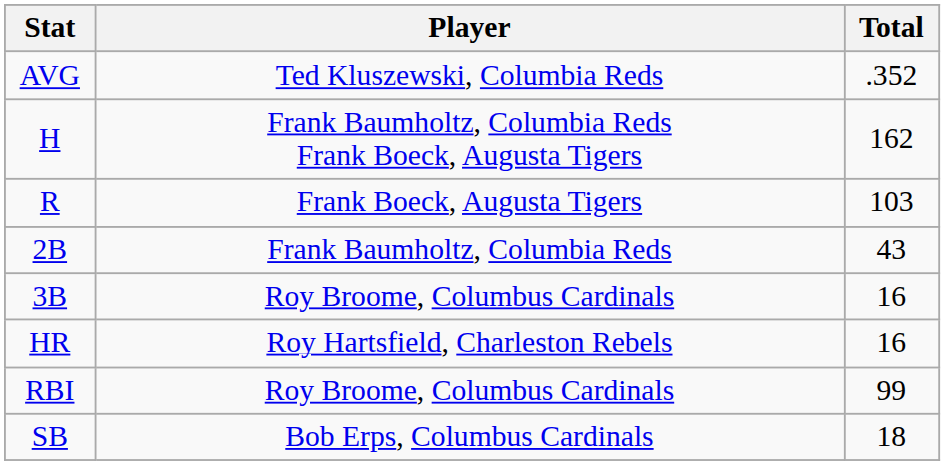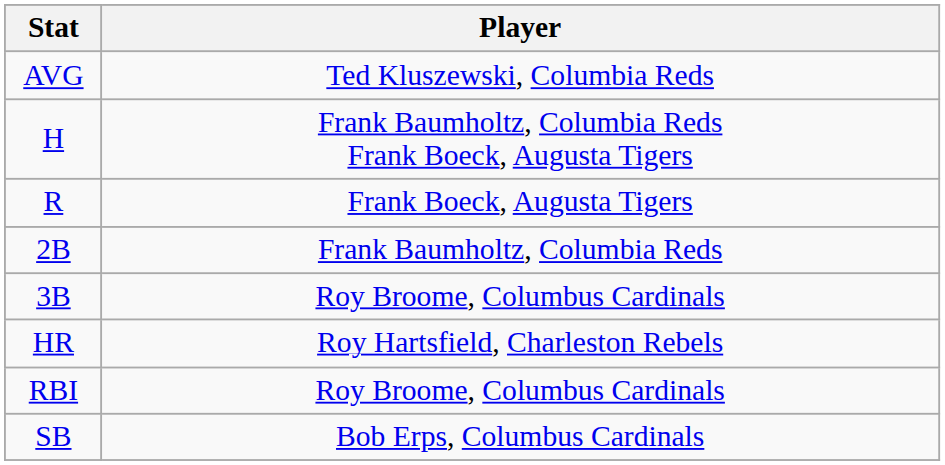 <table class="wikitable" width="40%" style="text-align:center;">
 <tr>
 <th width="5%">Stat</th>
 <th width="60%">Player</th>
-<th width="5%">Total</th>
 </tr>
 <tr>
 <td><a href='#'>AVG</a></td>
 <td><a href='#'>Ted Kluszewski</a>, <a href='#'>Columbia Reds</a></td>
-<td>.352</td>
 </tr>
 <tr>
 <td><a href='#'>H</a></td>
 <td><a href='#'>Frank Baumholtz</a>, <a href='#'>Columbia Reds</a> <br> <a href='#'>Frank Boeck</a>, <a href='#'>Augusta Tigers</a></td>
-<td>162</td>
 </tr>
 <tr>
 <td><a href='#'>R</a></td>
 <td><a href='#'>Frank Boeck</a>, <a href='#'>Augusta Tigers</a></td>
-<td>103</td>
 </tr>
 <tr>
 <td><a href='#'>2B</a></td>
 <td><a href='#'>Frank Baumholtz</a>, <a href='#'>Columbia Reds</a></td>
-<td>43</td>
 </tr>
 <tr>
 <td><a href='#'>3B</a></td>
 <td><a href='#'>Roy Broome</a>, <a href='#'>Columbus Cardinals</a></td>
-<td>16</td>
 </tr>
 <tr>
 <td><a href='#'>HR</a></td>
 <td><a href='#'>Roy Hartsfield</a>, <a href='#'>Charleston Rebels</a></td>
-<td>16</td>
 </tr>
 <tr>
 <td><a href='#'>RBI</a></td>
 <td><a href='#'>Roy Broome</a>, <a href='#'>Columbus Cardinals</a></td>
-<td>99</td>
 </tr>
 <tr>
 <td><a href='#'>SB</a></td>
 <td><a href='#'>Bob Erps</a>, <a href='#'>Columbus Cardinals</a></td>
-<td>18</td>
 </tr>
 </table>
